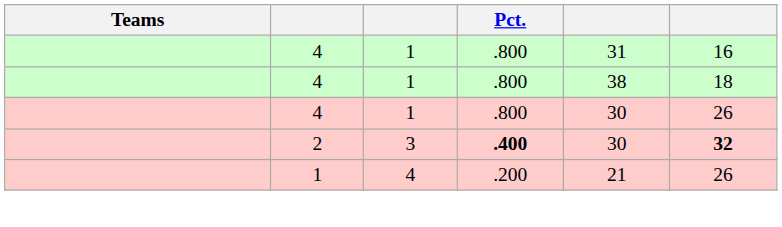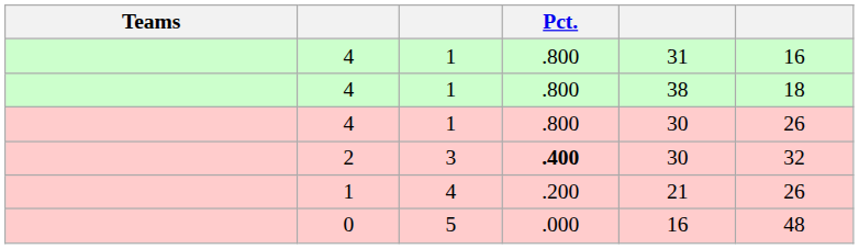 <table class="wikitable" width="40%" style="text-align:center;">
 <tr>
 <th width="20%">Teams</th>
 <th width="7%"></th>
 <th width="7%"></th>
 <th width="8%"><a href='#'>Pct.</a></th>
 <th width="8%"></th>
 <th width="8%"></th>
 </tr>
 <tr bgcolor="#cfc">
 <td align=left></td>
 <td>4</td>
 <td>1</td>
 <td>.800</td>
 <td>31</td>
 <td>16</td>
 </tr>
 <tr bgcolor="#cfc">
 <td align=left></td>
 <td>4</td>
 <td>1</td>
 <td>.800</td>
 <td>38</td>
 <td>18</td>
 </tr>
 <tr bgcolor="#fcc">
 <td align=left></td>
 <td>4</td>
 <td>1</td>
 <td>.800</td>
 <td>30</td>
 <td>26</td>
 </tr>
 <tr bgcolor="#fcc">
 <td align=left></td>
 <td>2</td>
 <td>3</td>
 <td><strong>.400</strong></td>
 <td>30</td>
-<td><strong>32</strong></td>
+<td>32</td>
 </tr>
 <tr bgcolor="#fcc">
 <td align=left></td>
 <td>1</td>
 <td>4</td>
 <td>.200</td>
 <td>21</td>
 <td>26</td>
 </tr>
+<tr bgcolor="#fcc">
+<td align=left></td>
+<td>0</td>
+<td>5</td>
+<td>.000</td>
+<td>16</td>
+<td>48</td>
+</tr>
 </table>
